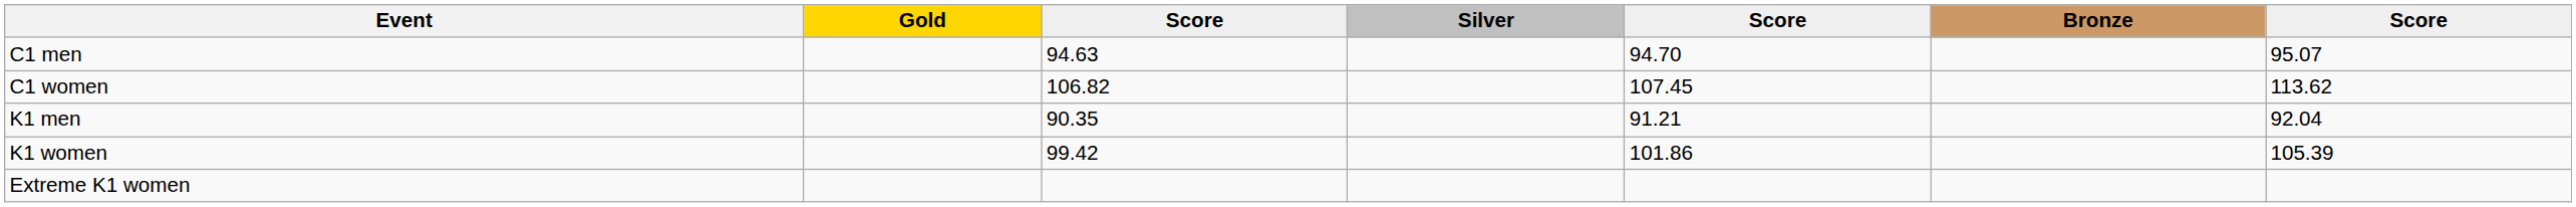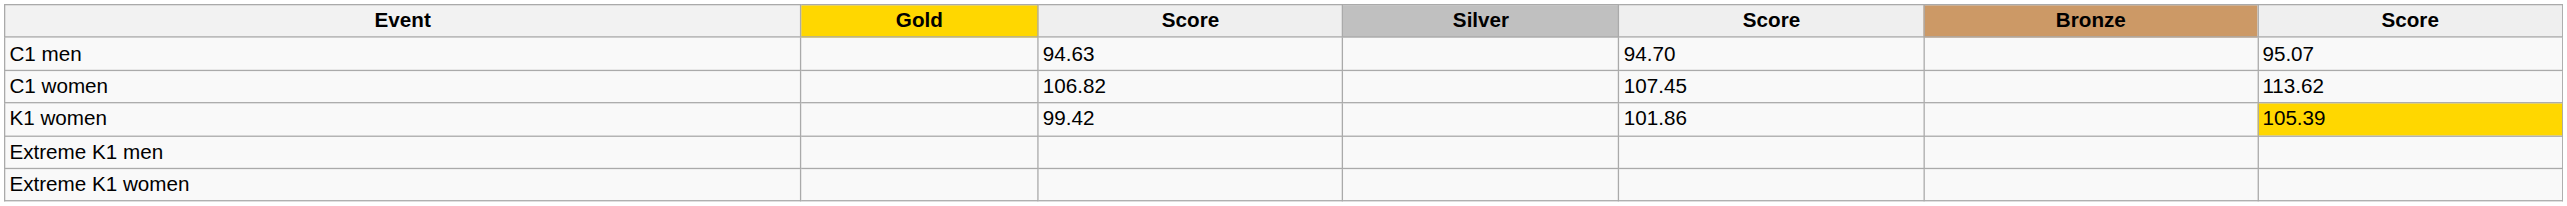 <table class="wikitable" width=100%>
 <tr>
 <th>Event</th>
 <td align=center bgcolor="gold"><strong>Gold</strong></td>
 <td align=center bgcolor="EFEFEF"><strong>Score</strong></td>
 <td align=center bgcolor="silver"><strong>Silver</strong></td>
 <td align=center bgcolor="EFEFEF"><strong>Score</strong></td>
 <td align=center bgcolor="CC9966"><strong>Bronze</strong></td>
 <td align=center bgcolor="EFEFEF"><strong>Score</strong></td>
 </tr>
 <tr>
 <td>C1 men</td>
 <td></td>
 <td>94.63</td>
 <td></td>
 <td>94.70</td>
 <td></td>
 <td>95.07</td>
 </tr>
 <tr>
 <td>C1 women</td>
 <td></td>
 <td>106.82</td>
 <td></td>
 <td>107.45</td>
 <td></td>
 <td>113.62</td>
 </tr>
 <tr>
-<td>K1 men</td>
-<td></td>
-<td>90.35</td>
-<td></td>
-<td>91.21</td>
-<td></td>
-<td>92.04</td>
-</tr>
-<tr>
 <td>K1 women</td>
 <td></td>
 <td>99.42</td>
 <td></td>
 <td>101.86</td>
 <td></td>
-<td>105.39</td>
+<td style="background: gold;">105.39</td>
+</tr>
+<tr>
+<td>Extreme K1 men</td>
+<td></td>
+<td></td>
+<td></td>
+<td></td>
+<td></td>
+<td></td>
 </tr>
 <tr>
 <td>Extreme K1 women</td>
 <td></td>
 <td></td>
 <td></td>
 <td></td>
 <td></td>
 <td></td>
 </tr>
 </table>
